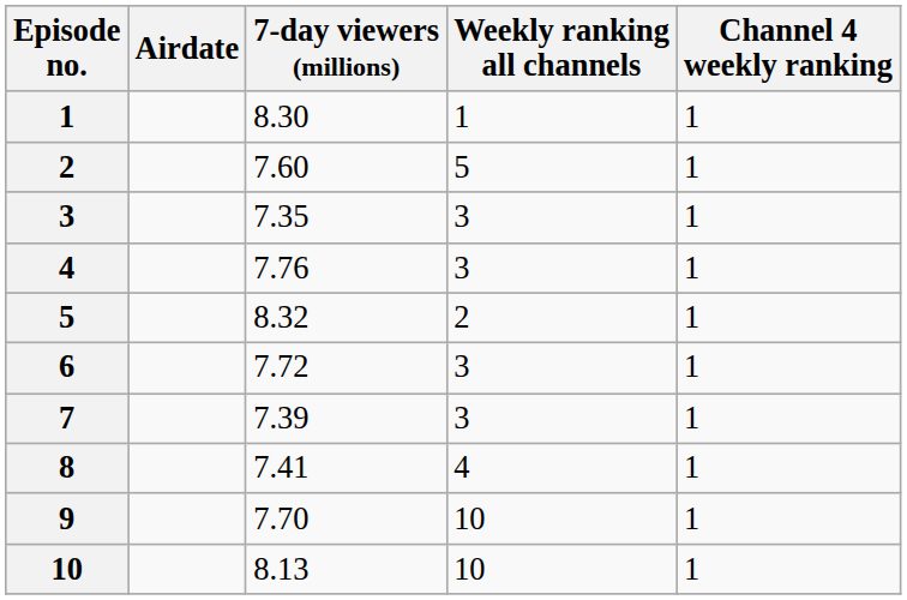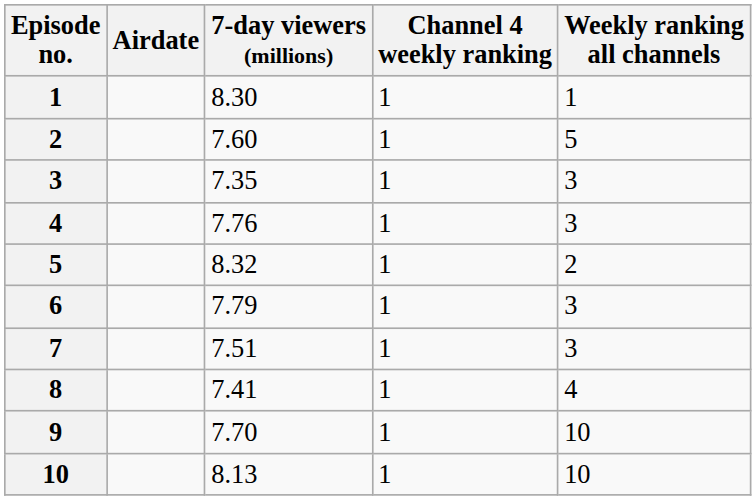 <table class="wikitable defaultcenter col2left">
 <tr>
 <th scope="col">Episode<br>no.</th>
 <th scope="col">Airdate</th>
 <th scope="col">7-day viewers<br><small>(millions)</small></th>
+<th scope="col">Channel 4<br>weekly ranking</th>
 <th scope="col">Weekly ranking<br>all channels</th>
-<th scope="col">Channel 4<br>weekly ranking</th>
 </tr>
 <tr>
 <th scope="row">1</th>
 <td></td>
 <td>8.30</td>
 <td>1</td>
 <td>1</td>
 </tr>
 <tr>
 <th scope="row">2</th>
 <td></td>
 <td>7.60</td>
+<td>1</td>
 <td>5</td>
-<td>1</td>
 </tr>
 <tr>
 <th scope="row">3</th>
 <td></td>
 <td>7.35</td>
+<td>1</td>
 <td>3</td>
-<td>1</td>
 </tr>
 <tr>
 <th scope="row">4</th>
 <td></td>
 <td>7.76</td>
+<td>1</td>
 <td>3</td>
-<td>1</td>
 </tr>
 <tr>
 <th scope="row">5</th>
 <td></td>
 <td>8.32</td>
+<td>1</td>
 <td>2</td>
-<td>1</td>
 </tr>
 <tr>
 <th scope="row">6</th>
 <td></td>
-<td>7.72</td>
+<td>7.79</td>
+<td>1</td>
 <td>3</td>
-<td>1</td>
 </tr>
 <tr>
 <th scope="row">7</th>
 <td></td>
-<td>7.39</td>
+<td>7.51</td>
+<td>1</td>
 <td>3</td>
-<td>1</td>
 </tr>
 <tr>
 <th scope="row">8</th>
 <td></td>
 <td>7.41</td>
+<td>1</td>
 <td>4</td>
-<td>1</td>
 </tr>
 <tr>
 <th scope="row">9</th>
 <td></td>
 <td>7.70</td>
+<td>1</td>
 <td>10</td>
-<td>1</td>
 </tr>
 <tr>
 <th scope="row">10</th>
 <td></td>
 <td>8.13</td>
+<td>1</td>
 <td>10</td>
-<td>1</td>
 </tr>
 </table>
